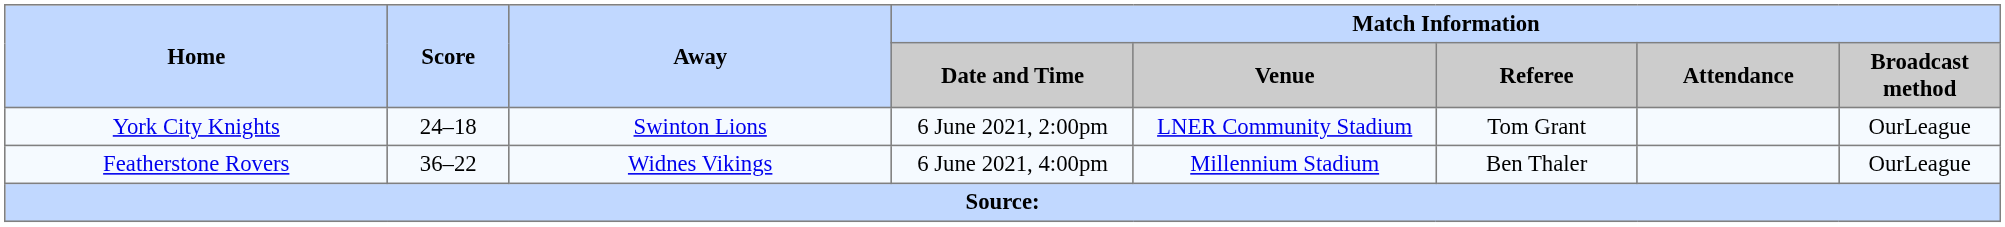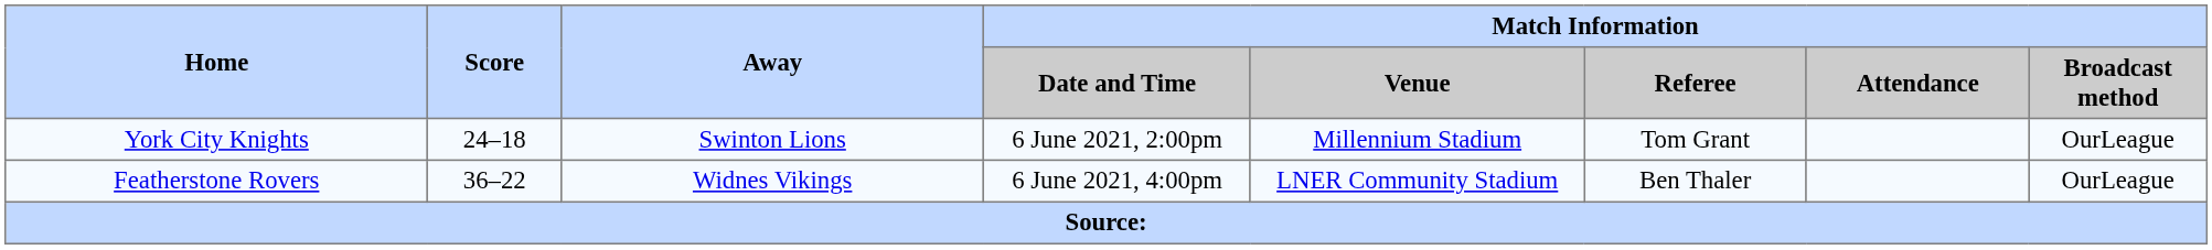 <table border=1 style="border-collapse:collapse; font-size:90%; text-align:center"; cellpadding=3 cellspacing=0 width=100%>
 <tr bgcolor="#c1d8ff">
 <th rowspan=2 width=19%>Home</th>
 <th rowspan=2 width=6%>Score</th>
 <th rowspan=2 width=19%>Away</th>
 <th colspan=5>Match Information</th>
 </tr>
 <tr bgcolor="#cccccc">
 <th width=12%>Date and Time</th>
 <th width=15%>Venue</th>
 <th width=10%>Referee</th>
 <th width=10%>Attendance</th>
 <th width=8%>Broadcast method</th>
 </tr>
 <tr bgcolor=#f5faff>
 <td> <a href='#'>York City Knights</a></td>
 <td>24–18</td>
 <td> <a href='#'>Swinton Lions</a></td>
 <td>6 June 2021, 2:00pm</td>
-<td><a href='#'>LNER Community Stadium</a></td>
+<td><a href='#'>Millennium Stadium</a></td>
 <td>Tom Grant</td>
 <td></td>
 <td>OurLeague</td>
 </tr>
 <tr bgcolor=#f5faff>
 <td> <a href='#'>Featherstone Rovers</a></td>
 <td>36–22</td>
 <td> <a href='#'>Widnes Vikings</a></td>
 <td>6 June 2021, 4:00pm</td>
-<td><a href='#'>Millennium Stadium</a></td>
+<td><a href='#'>LNER Community Stadium</a></td>
 <td>Ben Thaler</td>
 <td></td>
 <td>OurLeague</td>
 </tr>
 <tr bgcolor=#c1d8ff>
 <th colspan=8>Source:</th>
 </tr>
 </table>
